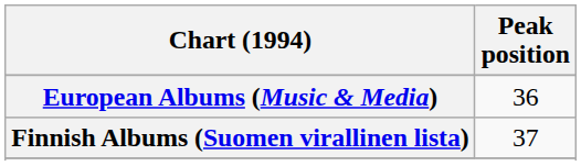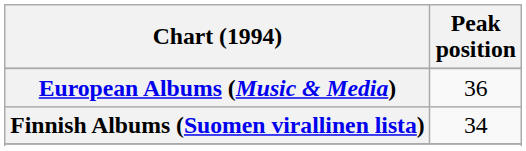 <table class="wikitable sortable plainrowheaders" style="text-align:center">
 <tr>
 <th scope="col">Chart (1994)</th>
 <th scope="col">Peak<br>position</th>
 </tr>
 <tr>
 </tr>
 <tr>
 </tr>
 <tr>
 <th scope="row"><a href='#'>European Albums</a> (<em><a href='#'>Music & Media</a></em>)</th>
 <td>36</td>
 </tr>
 <tr>
 <th scope="row">Finnish Albums (<a href='#'>Suomen virallinen lista</a>)</th>
-<td>37</td>
+<td>34</td>
 </tr>
 <tr>
 </tr>
 <tr>
 </tr>
 <tr>
 </tr>
 <tr>
 </tr>
 </table>
